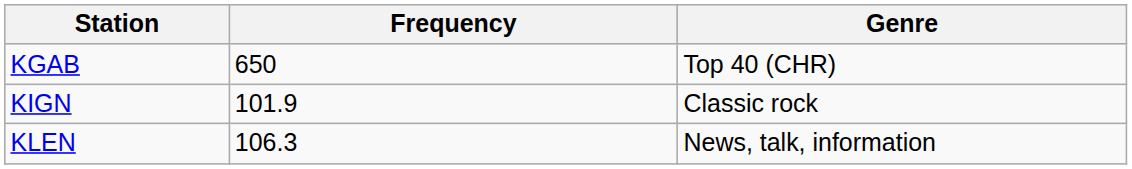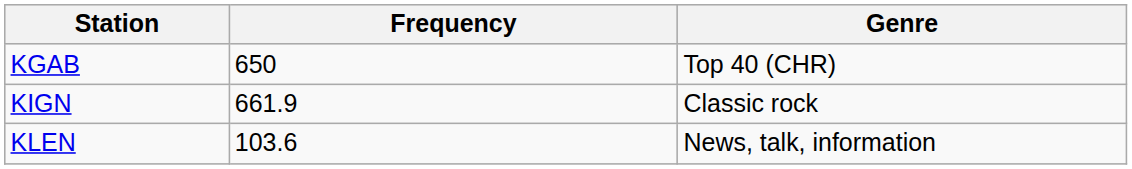 <table class="wikitable" style="width:45em;">
 <tr>
 <th style="width:20%">Station</th>
 <th style="width:40%">Frequency</th>
 <th style="width:40%">Genre</th>
 </tr>
 <tr>
 <td><a href='#'>KGAB</a></td>
 <td>650</td>
 <td>Top 40 (CHR)</td>
 </tr>
 <tr>
 <td><a href='#'>KIGN</a></td>
-<td>101.9</td>
+<td>661.9</td>
 <td>Classic rock</td>
 </tr>
 <tr>
 <td><a href='#'>KLEN</a></td>
-<td>106.3</td>
+<td>103.6</td>
 <td>News, talk, information</td>
 </tr>
 </table>
